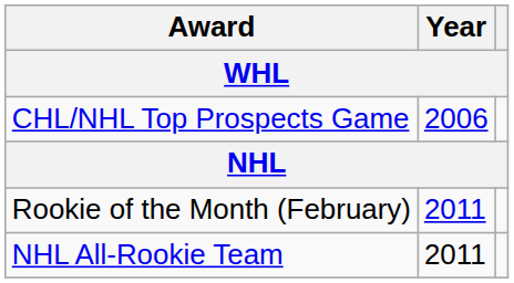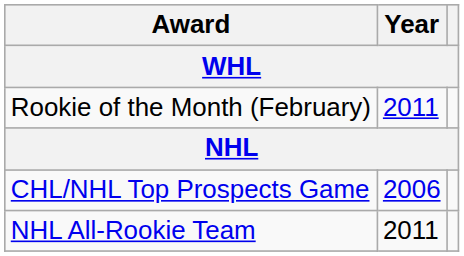 <table class="wikitable">
 <tr>
 <th>Award</th>
 <th>Year</th>
 <th></th>
 </tr>
 <tr>
 <th colspan="3"><a href='#'>WHL</a></th>
 </tr>
 <tr>
-<td><a href='#'>CHL/NHL Top Prospects Game</a></td>
-<td><a href='#'>2006</a></td>
+<td>Rookie of the Month (February)</td>
+<td><a href='#'>2011</a></td>
 <td></td>
 </tr>
 <tr>
 <th colspan="3"><a href='#'>NHL</a></th>
 </tr>
 <tr>
-<td>Rookie of the Month (February)</td>
-<td><a href='#'>2011</a></td>
+<td><a href='#'>CHL/NHL Top Prospects Game</a></td>
+<td><a href='#'>2006</a></td>
 <td></td>
 </tr>
 <tr>
 <td><a href='#'>NHL All-Rookie Team</a></td>
 <td>2011</td>
 <td></td>
 </tr>
 </table>
